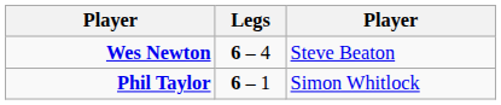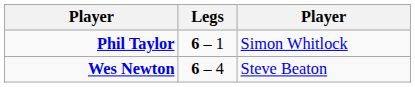 <table class=wikitable style="text-align:center">
 <tr>
 <th width=163>Player</th>
 <th width=50>Legs</th>
 <th width=163>Player</th>
 </tr>
 <tr align=left>
+<td align=right><strong><a href='#'>Phil Taylor</a></strong> </td>
+<td align=center><strong>6</strong> – 1</td>
+<td> <a href='#'>Simon Whitlock</a></td>
+</tr>
+<tr align=left>
 <td align=right><strong><a href='#'>Wes Newton</a></strong> </td>
 <td align=center><strong>6</strong> – 4</td>
 <td> <a href='#'>Steve Beaton</a></td>
 </tr>
-<tr align=left>
-<td align=right><strong><a href='#'>Phil Taylor</a></strong> </td>
-<td align=center><strong>6</strong> – 1</td>
-<td> <a href='#'>Simon Whitlock</a></td>
-</tr>
 </table>
